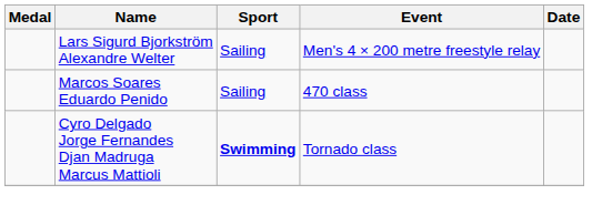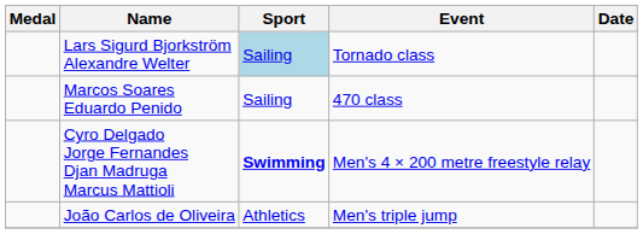 <table class="wikitable sortable"  style="font-size:95%">
 <tr>
 <th>Medal</th>
 <th>Name</th>
 <th>Sport</th>
 <th>Event</th>
 <th>Date</th>
 </tr>
 <tr>
 <td></td>
 <td><a href='#'>Lars Sigurd Bjorkström</a><br><a href='#'>Alexandre Welter</a></td>
-<td><a href='#'>Sailing</a></td>
-<td><a href='#'>Men's 4 × 200 metre freestyle relay</a></td>
+<td style="background: lightblue;"><a href='#'>Sailing</a></td>
+<td><a href='#'>Tornado class</a></td>
 <td></td>
 </tr>
 <tr>
 <td></td>
 <td><a href='#'>Marcos Soares</a><br><a href='#'>Eduardo Penido</a></td>
 <td><a href='#'>Sailing</a></td>
 <td><a href='#'>470 class</a></td>
 <td></td>
 </tr>
 <tr>
 <td></td>
 <td><a href='#'>Cyro Delgado</a><br><a href='#'>Jorge Fernandes</a><br><a href='#'>Djan Madruga</a><br><a href='#'>Marcus Mattioli</a></td>
 <td><strong><a href='#'>Swimming</a></strong></td>
-<td><a href='#'>Tornado class</a></td>
+<td><a href='#'>Men's 4 × 200 metre freestyle relay</a></td>
+<td></td>
+</tr>
+<tr>
+<td></td>
+<td><a href='#'>João Carlos de Oliveira</a></td>
+<td><a href='#'>Athletics</a></td>
+<td><a href='#'>Men's triple jump</a></td>
 <td></td>
 </tr>
 <tr>
 </tr>
 </table>
